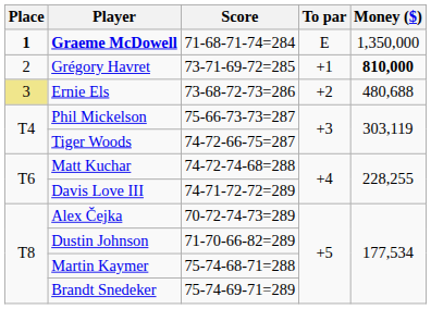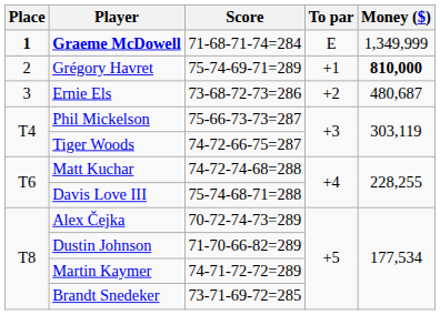 <table class="wikitable">
 <tr>
 <th>Place</th>
 <th>Player</th>
 <th>Score</th>
 <th>To par</th>
 <th>Money (<a href='#'>$</a>)</th>
 </tr>
 <tr>
 <td align=center><strong>1</strong></td>
 <td> <strong><a href='#'>Graeme McDowell</a></strong></td>
 <td align=center>71-68-71-74=284</td>
 <td align=center>E</td>
-<td align=center>1,350,000</td>
+<td align=center>1,349,999</td>
 </tr>
 <tr>
 <td align=center>2</td>
 <td> <a href='#'>Grégory Havret</a></td>
-<td align=center>73-71-69-72=285</td>
+<td align=center>75-74-69-71=289</td>
 <td align=center>+1</td>
 <td align=center><strong>810,000</strong></td>
 </tr>
 <tr>
-<td align=center style="background: khaki;">3</td>
+<td align=center>3</td>
 <td> <a href='#'>Ernie Els</a></td>
 <td align=center>73-68-72-73=286</td>
 <td align=center>+2</td>
-<td align=center>480,688</td>
+<td align=center>480,687</td>
 </tr>
 <tr>
 <td rowspan=2 align=center>T4</td>
 <td> <a href='#'>Phil Mickelson</a></td>
 <td align=center>75-66-73-73=287</td>
 <td rowspan=2 align=center>+3</td>
 <td rowspan=2 align=center>303,119</td>
 </tr>
 <tr>
 <td> <a href='#'>Tiger Woods</a></td>
 <td align=center>74-72-66-75=287</td>
 </tr>
 <tr>
 <td rowspan=2 align=center>T6</td>
 <td> <a href='#'>Matt Kuchar</a></td>
 <td align=center>74-72-74-68=288</td>
 <td rowspan=2 align=center>+4</td>
 <td rowspan=2 align=center>228,255</td>
 </tr>
 <tr>
 <td> <a href='#'>Davis Love III</a></td>
-<td align=center>74-71-72-72=289</td>
+<td align=center>75-74-68-71=288</td>
 </tr>
 <tr>
 <td rowspan=4 align=center>T8</td>
 <td> <a href='#'>Alex Čejka</a></td>
 <td align=center>70-72-74-73=289</td>
 <td rowspan=4 align=center>+5</td>
 <td rowspan=4 align=center>177,534</td>
 </tr>
 <tr>
 <td> <a href='#'>Dustin Johnson</a></td>
 <td align=center>71-70-66-82=289</td>
 </tr>
 <tr>
 <td> <a href='#'>Martin Kaymer</a></td>
-<td align=center>75-74-68-71=288</td>
+<td align=center>74-71-72-72=289</td>
 </tr>
 <tr>
 <td> <a href='#'>Brandt Snedeker</a></td>
-<td align=center>75-74-69-71=289</td>
+<td align=center>73-71-69-72=285</td>
 </tr>
 </table>
